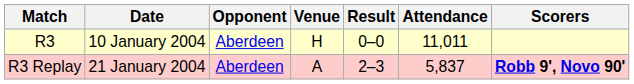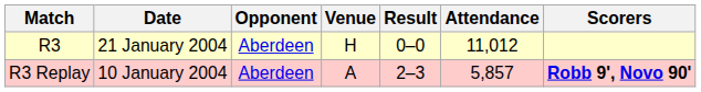 <table class="wikitable" style="font-size:100%; text-align:center">
 <tr>
 <th>Match</th>
 <th>Date</th>
 <th>Opponent</th>
 <th>Venue</th>
 <th>Result</th>
 <th>Attendance</th>
 <th>Scorers</th>
 </tr>
 <tr style="background: #FFFFCC;">
 <td>R3</td>
-<td>10 January 2004</td>
+<td>21 January 2004</td>
 <td><a href='#'>Aberdeen</a></td>
 <td>H</td>
 <td>0–0</td>
-<td>11,011</td>
+<td>11,012</td>
 <td></td>
 </tr>
 <tr style="background: #FFCCCC;">
 <td>R3 Replay</td>
-<td>21 January 2004</td>
+<td>10 January 2004</td>
 <td><a href='#'>Aberdeen</a></td>
 <td>A</td>
 <td>2–3</td>
-<td>5,837</td>
+<td>5,857</td>
 <td><strong><a href='#'>Robb</a> 9', <a href='#'>Novo</a> 90'</strong></td>
 </tr>
 </table>
